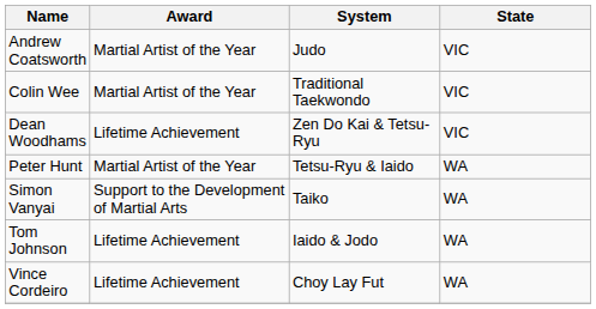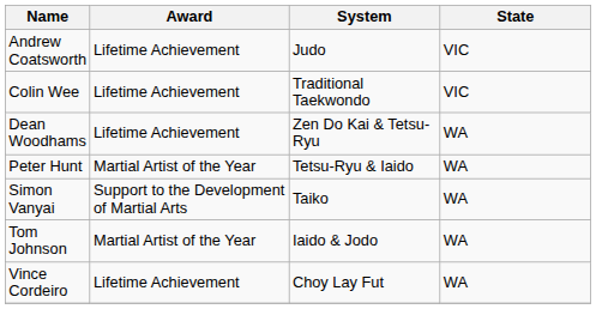 <table class="wikitable sortable collapsible">
 <tr>
 <th width="80" sortable>Name</th>
 <th width="200">Award</th>
 <th width="150">System</th>
 <th width="150">State</th>
 </tr>
 <tr>
 <td>Andrew Coatsworth</td>
-<td>Martial Artist of the Year</td>
+<td>Lifetime Achievement</td>
 <td>Judo</td>
 <td>VIC</td>
 </tr>
 <tr>
 <td>Colin Wee</td>
-<td>Martial Artist of the Year</td>
+<td>Lifetime Achievement</td>
 <td>Traditional Taekwondo</td>
 <td>VIC</td>
 </tr>
 <tr>
 <td>Dean Woodhams</td>
 <td>Lifetime Achievement</td>
 <td>Zen Do Kai & Tetsu-Ryu</td>
-<td>VIC</td>
+<td>WA</td>
 </tr>
 <tr>
 <td>Peter Hunt</td>
 <td>Martial Artist of the Year</td>
 <td>Tetsu-Ryu & Iaido</td>
 <td>WA</td>
 </tr>
 <tr>
 <td>Simon Vanyai</td>
 <td>Support to the Development of Martial Arts</td>
 <td>Taiko</td>
 <td>WA</td>
 </tr>
 <tr>
 <td>Tom Johnson</td>
-<td>Lifetime Achievement</td>
+<td>Martial Artist of the Year</td>
 <td>Iaido & Jodo</td>
 <td>WA</td>
 </tr>
 <tr>
 <td>Vince Cordeiro</td>
 <td>Lifetime Achievement</td>
 <td>Choy Lay Fut</td>
 <td>WA</td>
 </tr>
 <tr>
 </tr>
 </table>
